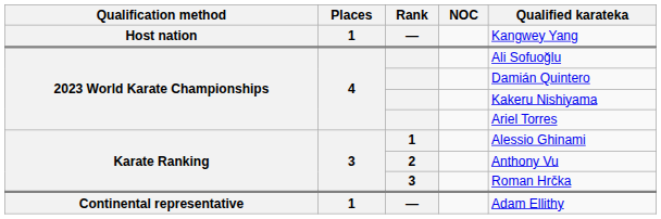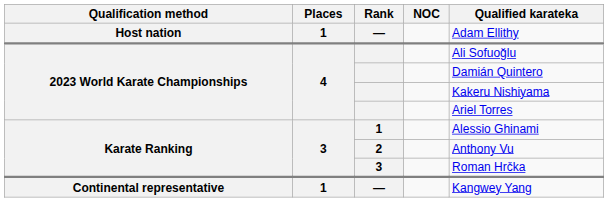 <table class="wikitable" width=800>
 <tr>
 <th>Qualification method</th>
 <th>Places</th>
 <th>Rank</th>
 <th>NOC</th>
 <th>Qualified karateka</th>
 </tr>
 <tr style="border-bottom: 3px solid grey;">
 <th>Host nation</th>
 <th>1</th>
 <th>—</th>
 <td></td>
-<td><a href='#'>Kangwey Yang</a></td>
+<td><a href='#'>Adam Ellithy</a></td>
 </tr>
 <tr>
 <th rowspan=4>2023 World Karate Championships</th>
 <th rowspan=4>4</th>
 <th></th>
 <td><span></span></td>
 <td><span><a href='#'>Ali Sofuoğlu</a></span></td>
 </tr>
 <tr>
 <th></th>
 <td></td>
 <td><a href='#'>Damián Quintero</a></td>
 </tr>
 <tr>
 <th></th>
 <td></td>
 <td><a href='#'>Kakeru Nishiyama</a></td>
 </tr>
 <tr>
 <th></th>
 <td></td>
 <td><a href='#'>Ariel Torres</a></td>
 </tr>
 <tr>
 <th rowspan=3>Karate Ranking</th>
 <th rowspan=3>3</th>
 <th>1</th>
 <td></td>
 <td><a href='#'>Alessio Ghinami</a></td>
 </tr>
 <tr>
 <th>2</th>
 <td></td>
 <td><a href='#'>Anthony Vu</a></td>
 </tr>
 <tr>
 <th>3</th>
 <td></td>
 <td><a href='#'>Roman Hrčka</a></td>
 </tr>
 <tr>
 </tr>
 <tr style="border-top: 3px solid grey;">
 <th rowspan=5>Continental representative</th>
 <th>1</th>
 <th>—</th>
 <td></td>
-<td><a href='#'>Adam Ellithy</a></td>
+<td><a href='#'>Kangwey Yang</a></td>
 </tr>
 </table>
